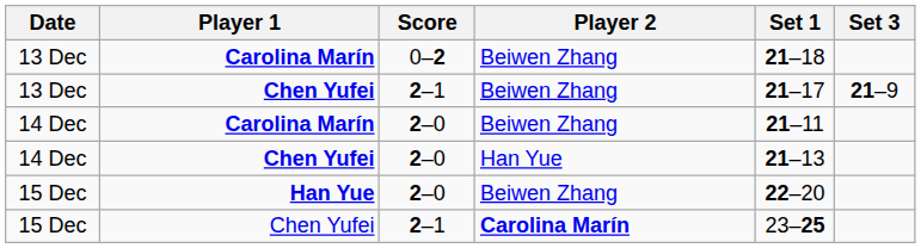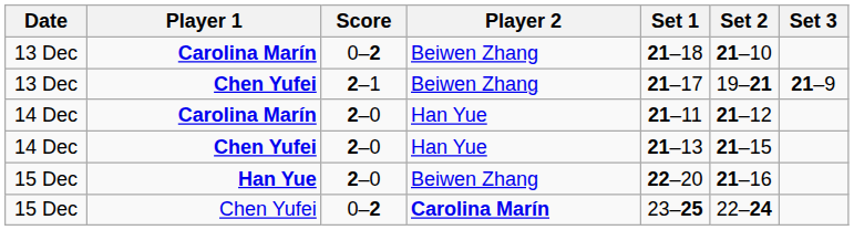 <table class="wikitable" style="text-align: center; font-size:90%">
 <tr>
 <th width="60">Date</th>
 <th width="200">Player 1</th>
 <th width="60">Score</th>
 <th width="200">Player 2</th>
 <th width="50">Set 1</th>
+<th width="50">Set 2</th>
 <th width="50">Set 3</th>
 </tr>
 <tr>
 <td>13 Dec</td>
 <td align="right"><strong><a href='#'>Carolina Marín</a> </strong></td>
 <td align="center">0–<strong>2</strong></td>
 <td align="left"> <a href='#'>Beiwen Zhang</a></td>
 <td><strong>21</strong>–18</td>
+<td><strong>21</strong>–10</td>
 <td></td>
 </tr>
 <tr>
 <td>13 Dec</td>
 <td align="right"><strong><a href='#'>Chen Yufei</a> </strong></td>
 <td align="center"><strong>2</strong>–1</td>
 <td align="left"> <a href='#'>Beiwen Zhang</a></td>
 <td><strong>21</strong>–17</td>
+<td>19–<strong>21</strong></td>
 <td><strong>21</strong>–9</td>
 </tr>
 <tr>
 <td>14 Dec</td>
 <td align="right"><strong><a href='#'>Carolina Marín</a> </strong></td>
 <td align="center"><strong>2</strong>–0</td>
-<td align="left"> <a href='#'>Beiwen Zhang</a></td>
+<td align="left"> <a href='#'>Han Yue</a></td>
 <td><strong>21</strong>–11</td>
+<td><strong>21</strong>–12</td>
 <td></td>
 </tr>
 <tr>
 <td>14 Dec</td>
 <td align="right"><strong><a href='#'>Chen Yufei</a> </strong></td>
 <td align="center"><strong>2</strong>–0</td>
 <td align="left"> <a href='#'>Han Yue</a></td>
 <td><strong>21</strong>–13</td>
+<td><strong>21</strong>–15</td>
 <td></td>
 </tr>
 <tr>
 <td>15 Dec</td>
 <td align="right"><strong><a href='#'>Han Yue</a> </strong></td>
 <td align="center"><strong>2</strong>–0</td>
 <td align="left"> <a href='#'>Beiwen Zhang</a></td>
 <td><strong>22</strong>–20</td>
+<td><strong>21</strong>–16</td>
 <td></td>
 </tr>
 <tr>
 <td>15 Dec</td>
 <td align="right"><a href='#'>Chen Yufei</a> </td>
-<td align="center"><strong>2</strong>–1</td>
+<td align="center">0–<strong>2</strong></td>
 <td align="left"><strong> <a href='#'>Carolina Marín</a></strong></td>
 <td>23–<strong>25</strong></td>
+<td>22–<strong>24</strong></td>
 <td></td>
 </tr>
 </table>
